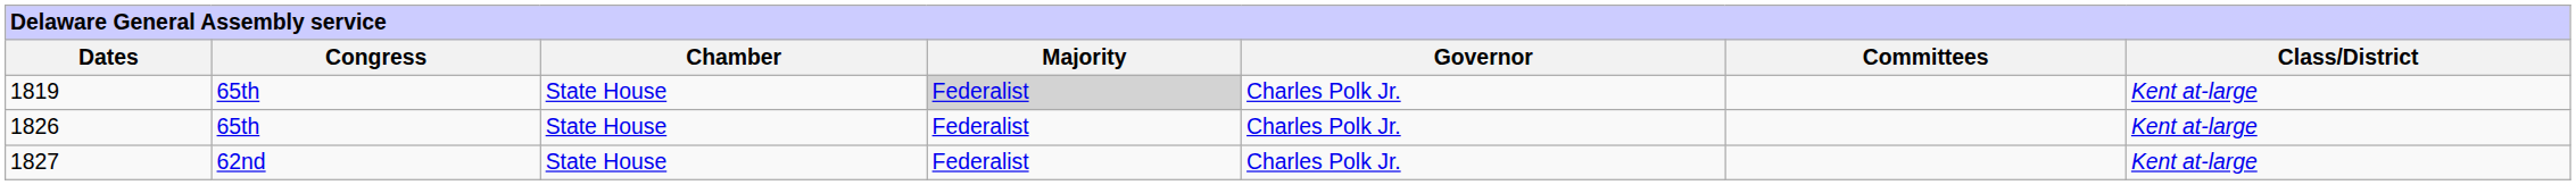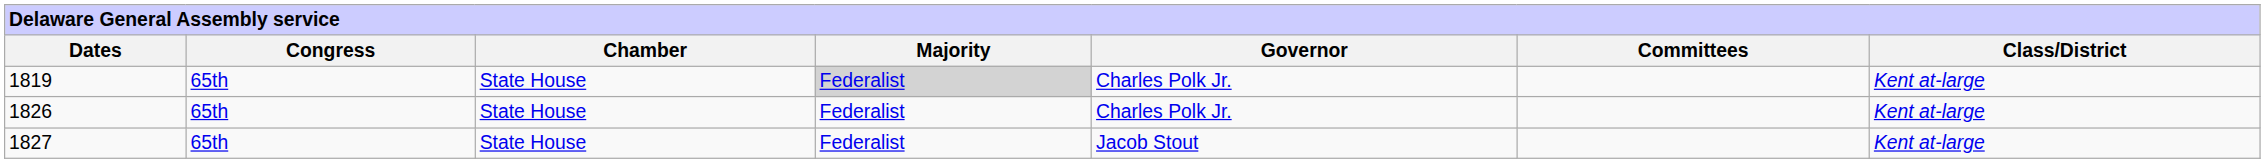 <table class=wikitable style="width: 94%" style="text-align: center;" align="center">
 <tr>
 <td colspan=7 style="background: #ccccff;"><strong>Delaware General Assembly service</strong></td>
 </tr>
 <tr>
 <th>Dates</th>
 <th>Congress</th>
 <th>Chamber</th>
 <th>Majority</th>
 <th>Governor</th>
 <th>Committees</th>
 <th>Class/District</th>
 </tr>
 <tr>
 <td>1819</td>
 <td><a href='#'>65th</a></td>
 <td><a href='#'>State House</a></td>
 <td style="background: lightgrey;"><a href='#'>Federalist</a></td>
 <td><a href='#'>Charles Polk Jr.</a></td>
 <td></td>
 <td><a href='#'><em>Kent at-large</em></a></td>
 </tr>
 <tr>
 <td>1826</td>
 <td><a href='#'>65th</a></td>
 <td><a href='#'>State House</a></td>
 <td><a href='#'>Federalist</a></td>
 <td><a href='#'>Charles Polk Jr.</a></td>
 <td></td>
 <td><a href='#'><em>Kent at-large</em></a></td>
 </tr>
 <tr>
 <td>1827</td>
-<td><a href='#'>62nd</a></td>
+<td><a href='#'>65th</a></td>
 <td><a href='#'>State House</a></td>
 <td><a href='#'>Federalist</a></td>
-<td><a href='#'>Charles Polk Jr.</a></td>
+<td><a href='#'>Jacob Stout</a></td>
 <td></td>
 <td><a href='#'><em>Kent at-large</em></a></td>
 </tr>
 </table>
